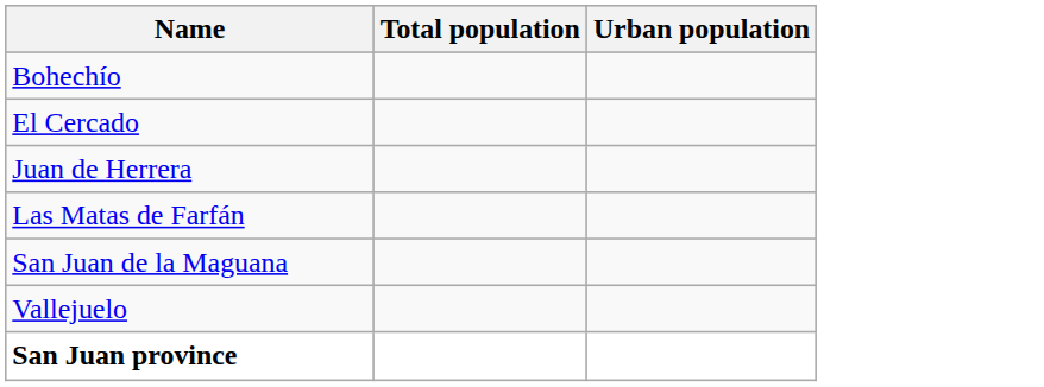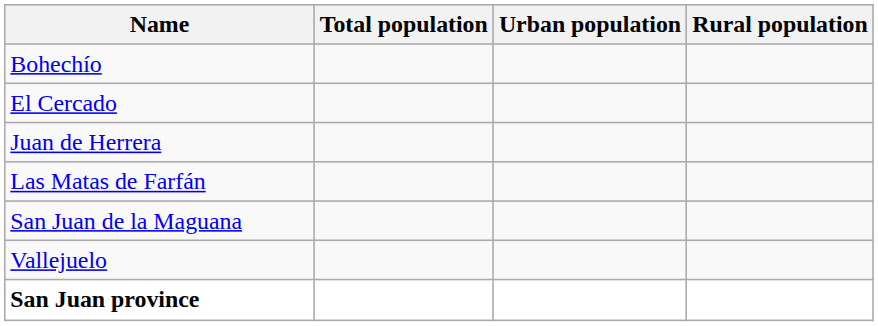 <table class="wikitable sortable" style="text-align:right; font-size:95%;">
 <tr>
 <th width="190px">Name</th>
 <th>Total population</th>
 <th>Urban population</th>
+<th>Rural population</th>
 </tr>
 <tr>
 <td align="left"><a href='#'>Bohechío</a></td>
+<td></td>
 <td></td>
 <td></td>
 </tr>
 <tr>
 <td align="left"><a href='#'>El Cercado</a></td>
 <td></td>
 <td></td>
+<td></td>
 </tr>
 <tr>
 <td align="left"><a href='#'>Juan de Herrera</a></td>
+<td></td>
 <td></td>
 <td></td>
 </tr>
 <tr>
 <td align="left"><a href='#'>Las Matas de Farfán</a></td>
 <td></td>
 <td></td>
+<td></td>
 </tr>
 <tr>
 <td align="left"><a href='#'>San Juan de la Maguana</a></td>
+<td></td>
 <td></td>
 <td></td>
 </tr>
 <tr>
 <td align="left"><a href='#'>Vallejuelo</a></td>
 <td></td>
 <td></td>
+<td></td>
 </tr>
 <tr style="background:white">
 <td align="left"><strong>San Juan province</strong></td>
 <td></td>
 <td></td>
+<td></td>
 </tr>
 </table>
